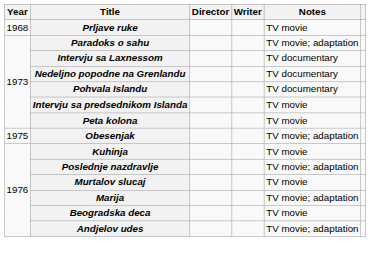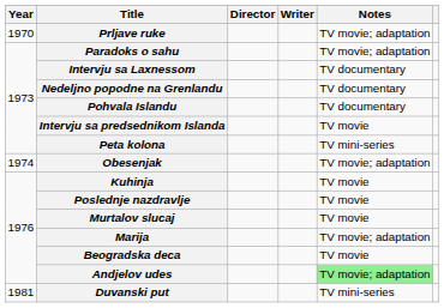 <table class="wikitable plainrowheaders sortable">
 <tr style="background:#ccc; text-align:center;">
 <th scope="col">Year</th>
 <th scope="col">Title</th>
 <th scope="col">Director</th>
 <th scope="col">Writer</th>
 <th scope="col" class="unsortable">Notes</th>
 <th scope="col" class="unsortable"></th>
 </tr>
 <tr>
-<td>1968</td>
+<td>1970</td>
 <th scope=row><em>Prljave ruke</em></th>
 <td></td>
 <td></td>
-<td>TV movie</td>
+<td>TV movie; adaptation</td>
 <td style="text-align:center;"></td>
 </tr>
 <tr>
 <td rowspan=6>1973</td>
 <th scope=row><em>Paradoks o sahu</em></th>
 <td></td>
 <td></td>
 <td>TV movie; adaptation</td>
 <td style="text-align:center;"></td>
 </tr>
 <tr>
 <th scope=row><em>Intervju sa Laxnessom</em></th>
 <td></td>
 <td></td>
 <td>TV documentary</td>
 <td style="text-align:center;"></td>
 </tr>
 <tr>
 <th scope=row><em>Nedeljno popodne na Grenlandu</em></th>
 <td></td>
 <td></td>
 <td>TV documentary</td>
 <td style="text-align:center;"></td>
 </tr>
 <tr>
 <th scope=row><em>Pohvala Islandu</em></th>
 <td></td>
 <td></td>
 <td>TV documentary</td>
 <td style="text-align:center;"></td>
 </tr>
 <tr>
 <th scope=row><em>Intervju sa predsednikom Islanda</em></th>
 <td></td>
 <td></td>
 <td>TV movie</td>
 <td style="text-align:center;"></td>
 </tr>
 <tr>
 <th scope=row><em>Peta kolona</em></th>
 <td></td>
 <td></td>
-<td>TV movie</td>
+<td>TV mini-series</td>
 <td style="text-align:center;"></td>
 </tr>
 <tr>
-<td>1975</td>
+<td>1974</td>
 <th scope=row><em>Obesenjak</em></th>
 <td></td>
 <td></td>
 <td>TV movie; adaptation</td>
 <td style="text-align:center;"></td>
 </tr>
 <tr>
 <td rowspan=6>1976</td>
 <th scope=row><em>Kuhinja</em></th>
 <td></td>
 <td></td>
 <td>TV movie</td>
 <td style="text-align:center;"></td>
 </tr>
 <tr>
 <th scope=row><em>Poslednje nazdravlje</em></th>
 <td></td>
 <td></td>
-<td>TV movie; adaptation</td>
+<td>TV movie</td>
 <td style="text-align:center;"></td>
 </tr>
 <tr>
 <th scope=row><em>Murtalov slucaj</em></th>
 <td></td>
 <td></td>
 <td>TV movie</td>
 <td style="text-align:center;"></td>
 </tr>
 <tr>
 <th scope=row><em>Marija</em></th>
 <td></td>
 <td></td>
 <td>TV movie; adaptation</td>
 <td style="text-align:center;"></td>
 </tr>
 <tr>
 <th scope=row><em>Beogradska deca</em></th>
 <td></td>
 <td></td>
 <td>TV movie</td>
 <td style="text-align:center;"></td>
 </tr>
 <tr>
 <th scope=row><em>Andjelov udes</em></th>
 <td></td>
 <td></td>
-<td>TV movie; adaptation</td>
+<td style="background: lightgreen;">TV movie; adaptation</td>
+<td style="text-align:center;"></td>
+</tr>
+<tr>
+<td>1981</td>
+<th scope=row><em>Duvanski put</em></th>
+<td></td>
+<td></td>
+<td>TV mini-series</td>
 <td style="text-align:center;"></td>
 </tr>
 </table>
